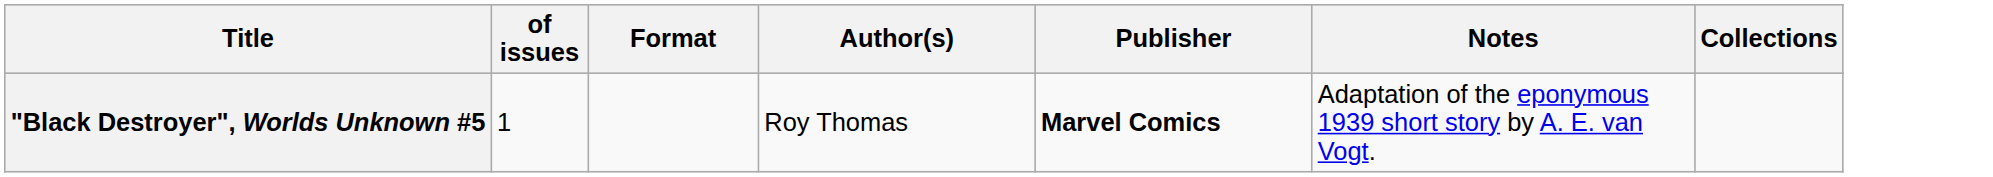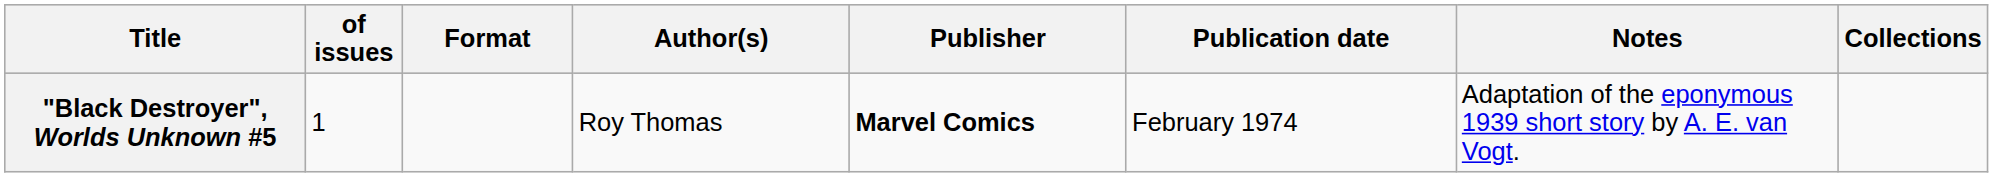 <table class="wikitable">
 <tr>
 <th>Title</th>
 <th style="width:40pt"> of issues</th>
 <th style="width:75pt">Format</th>
 <th style="width:125pt">Author(s)</th>
 <th style="width:125pt">Publisher</th>
+<th style="width:150pt">Publication date</th>
 <th style="width:175pt">Notes</th>
 <th>Collections</th>
 </tr>
 <tr>
 <th>"Black Destroyer", <em>Worlds Unknown</em> #5</th>
 <td>1</td>
 <td></td>
 <td>Roy Thomas</td>
 <td><strong>Marvel Comics</strong></td>
+<td>February 1974</td>
 <td>Adaptation of the <a href='#'>eponymous 1939 short story</a> by <a href='#'>A. E. van Vogt</a>.</td>
 <td></td>
 </tr>
 </table>
